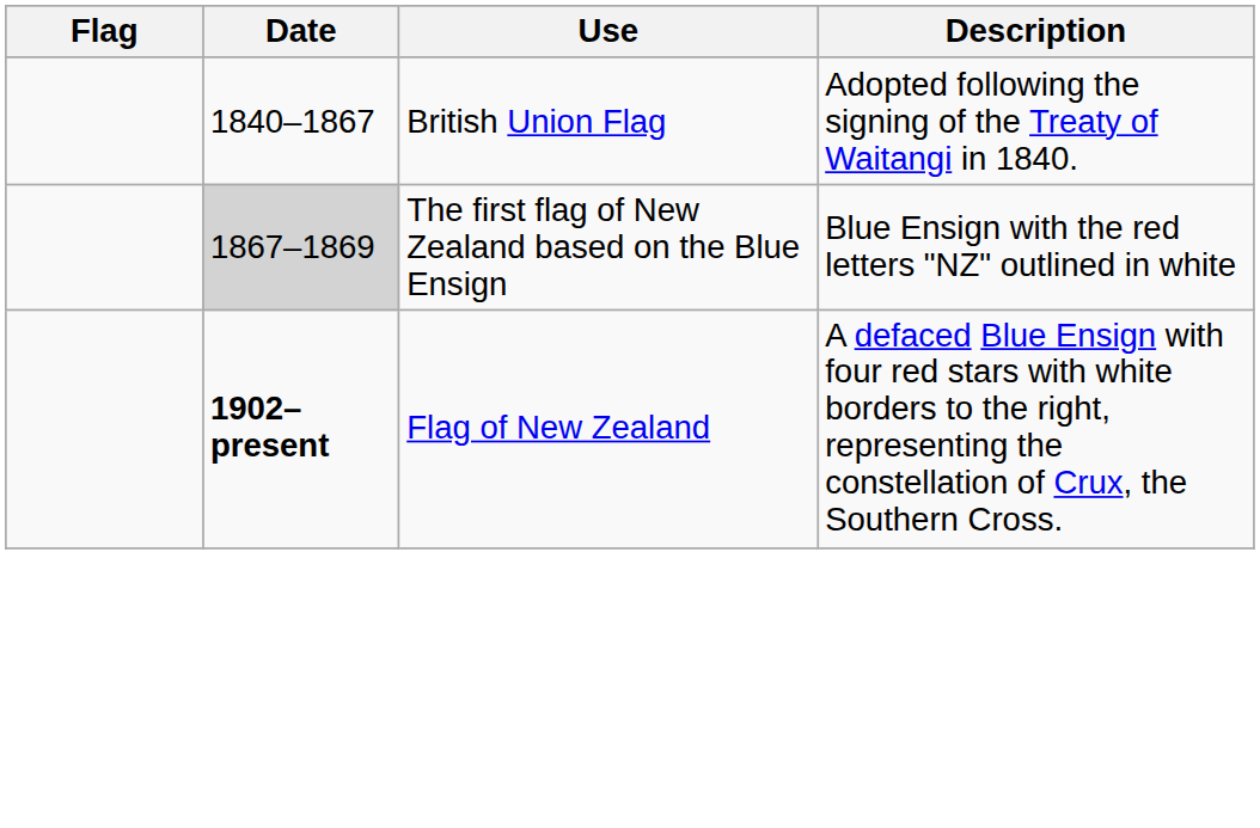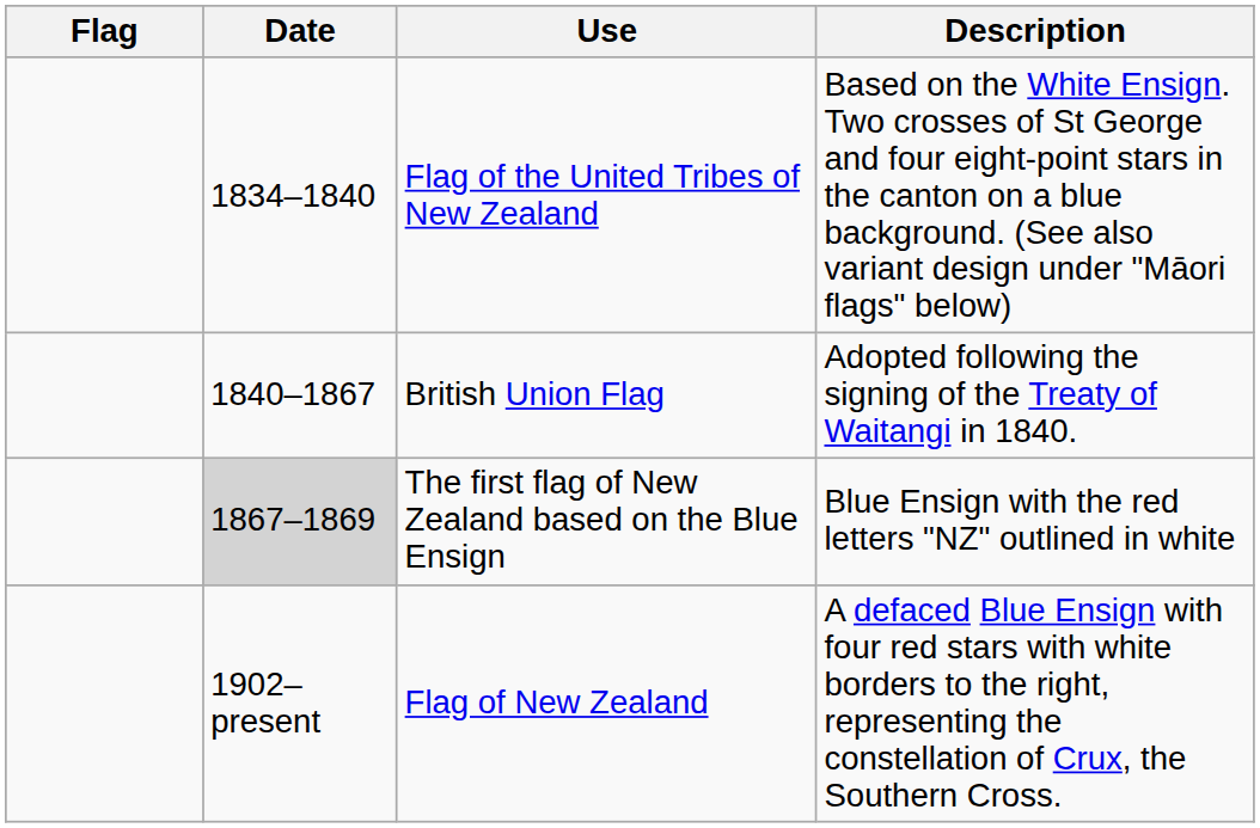 <table class="wikitable">
 <tr>
 <th style="width:110px;">Flag</th>
 <th style="width:100px;">Date</th>
 <th style="width:250px;">Use</th>
 <th style="width:250px;">Description</th>
+</tr>
+<tr>
+<td></td>
+<td>1834–1840</td>
+<td><a href='#'>Flag of the United Tribes of New Zealand</a></td>
+<td>Based on the <a href='#'>White Ensign</a>. Two crosses of St George and four eight-point stars in the canton on a blue background. (See also variant design under "Māori flags" below)</td>
 </tr>
 <tr>
 <td></td>
 <td>1840–1867</td>
 <td>British <a href='#'>Union Flag</a></td>
 <td>Adopted following the signing of the <a href='#'>Treaty of Waitangi</a> in 1840.</td>
 </tr>
 <tr>
 <td></td>
 <td style="background: lightgrey;">1867–1869</td>
 <td>The first flag of New Zealand based on the Blue Ensign</td>
 <td>Blue Ensign with the red letters "NZ" outlined in white</td>
 </tr>
 <tr>
 <td></td>
-<td><strong>1902–present</strong></td>
+<td>1902–present</td>
 <td><a href='#'>Flag of New Zealand</a></td>
 <td>A <a href='#'>defaced</a> <a href='#'>Blue Ensign</a> with four red stars with white borders to the right, representing the constellation of <a href='#'>Crux</a>, the Southern Cross.</td>
 </tr>
 </table>
